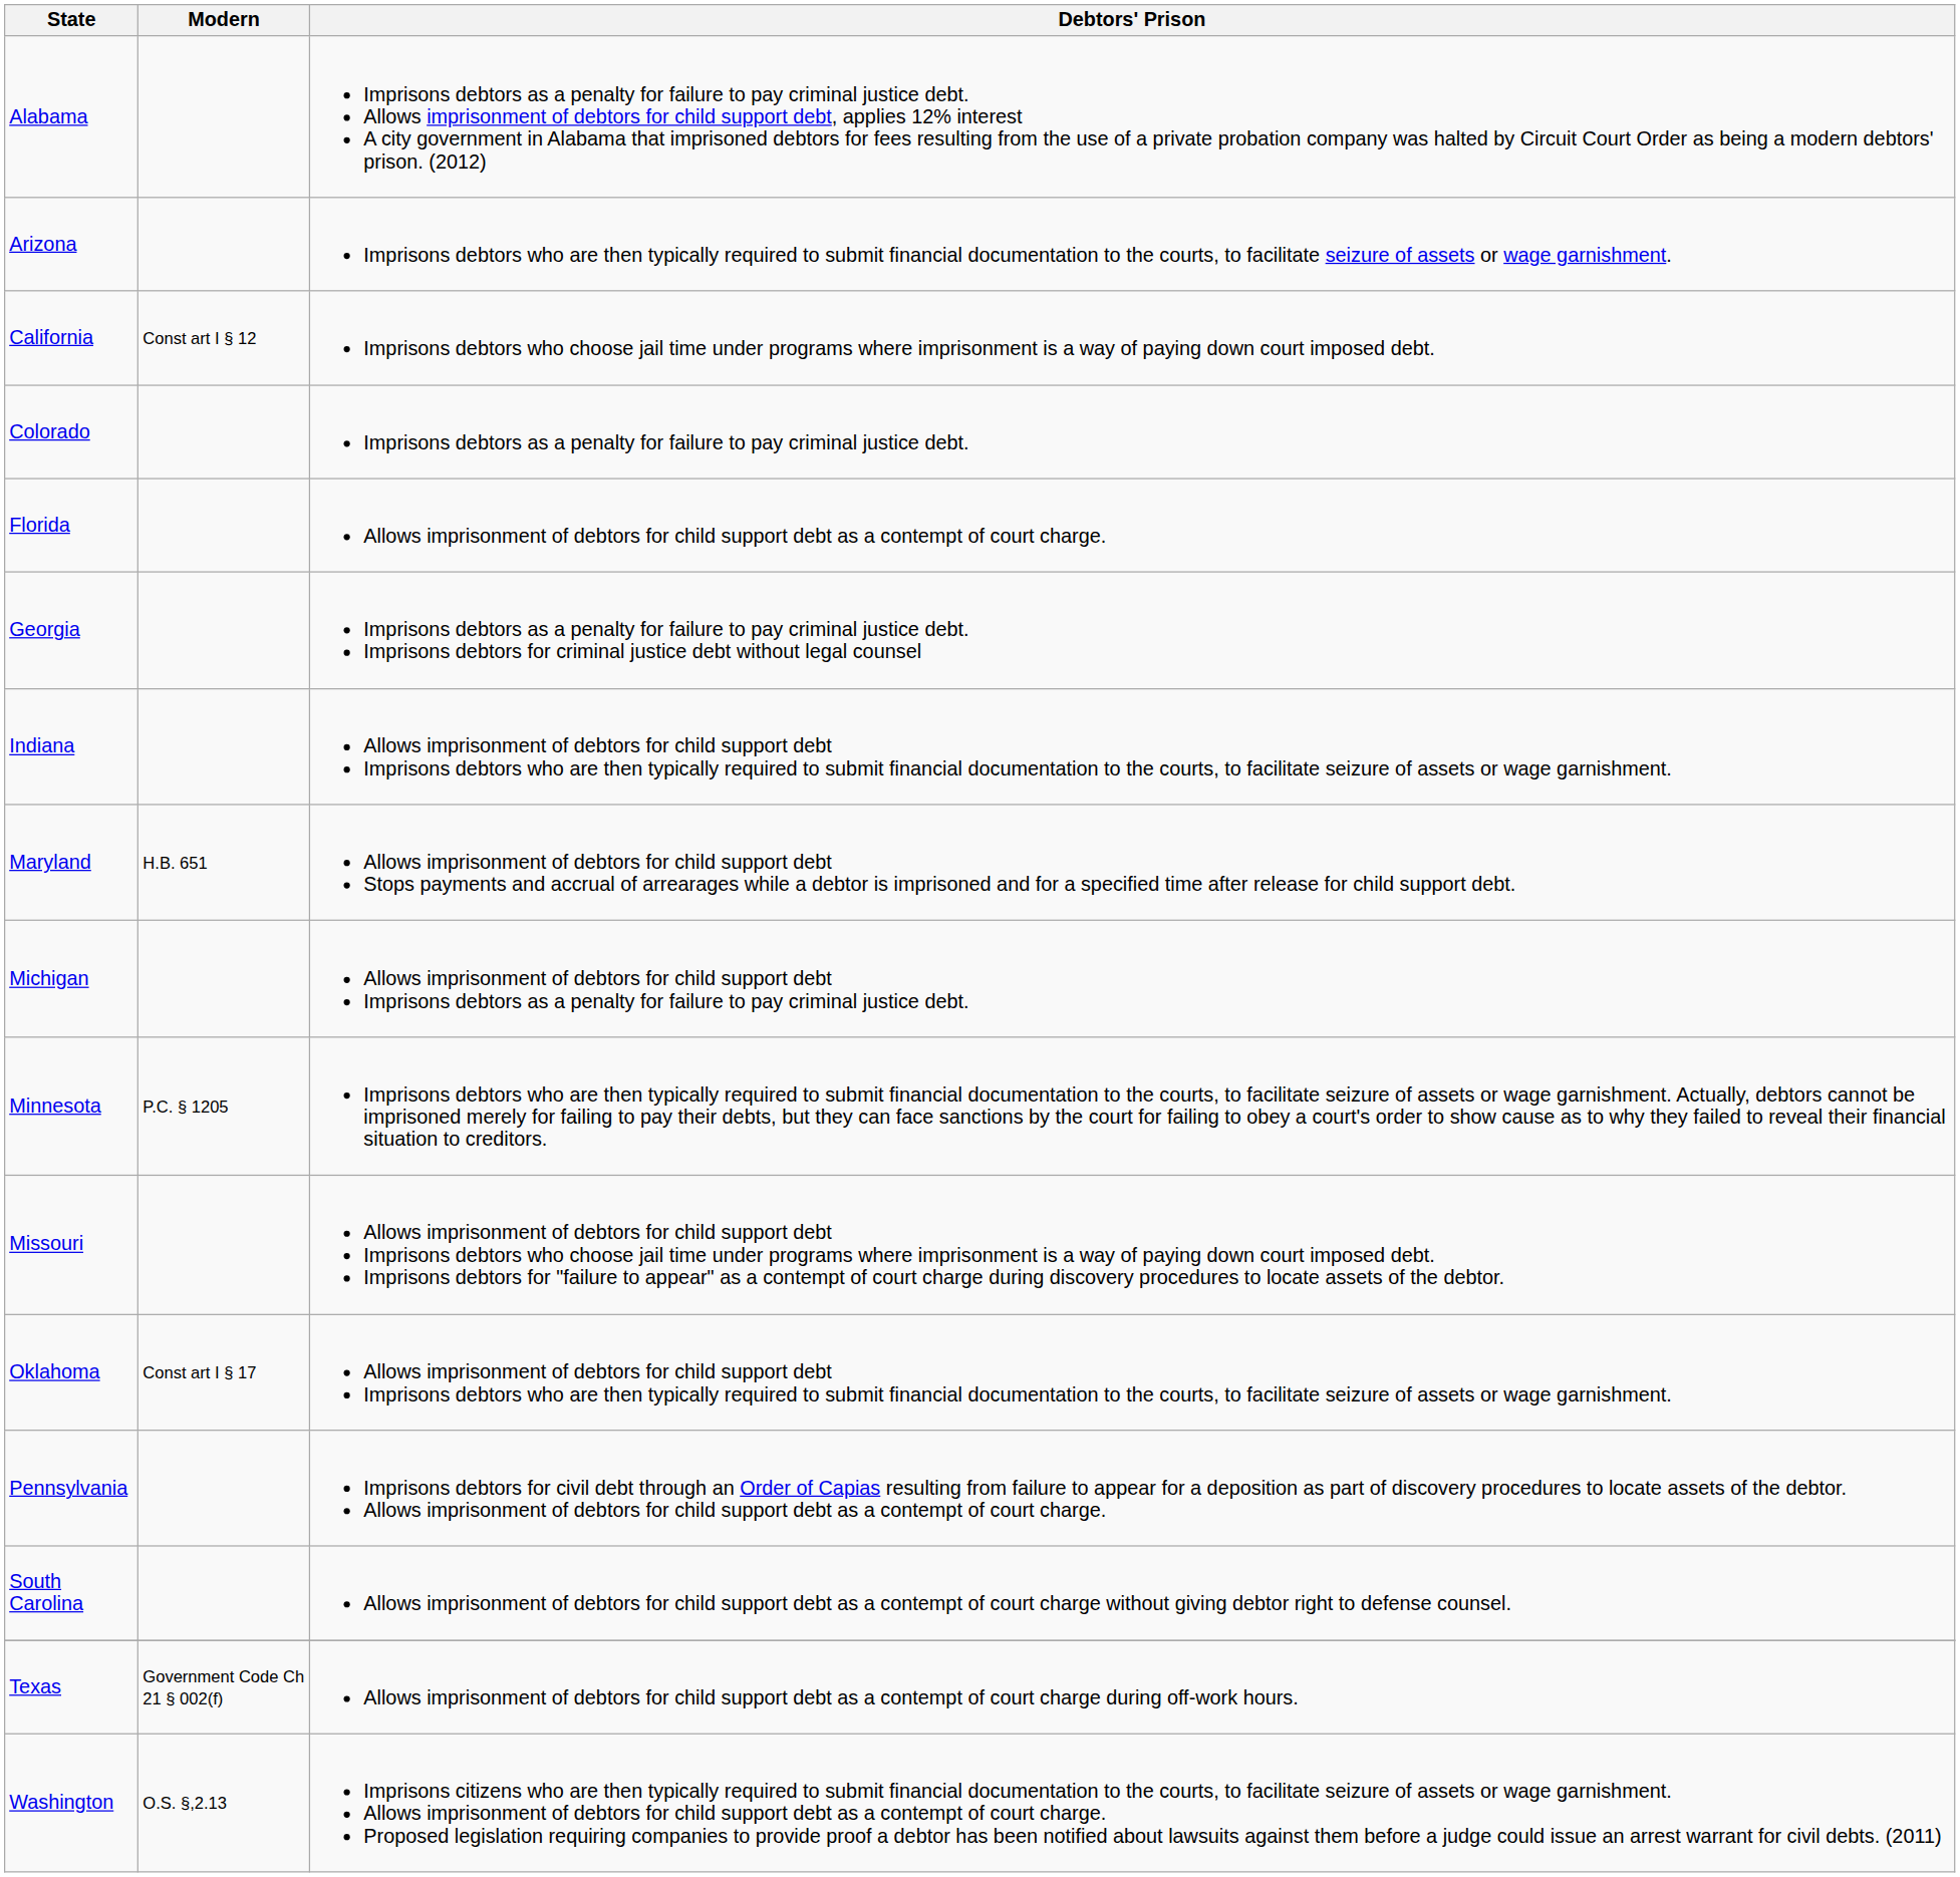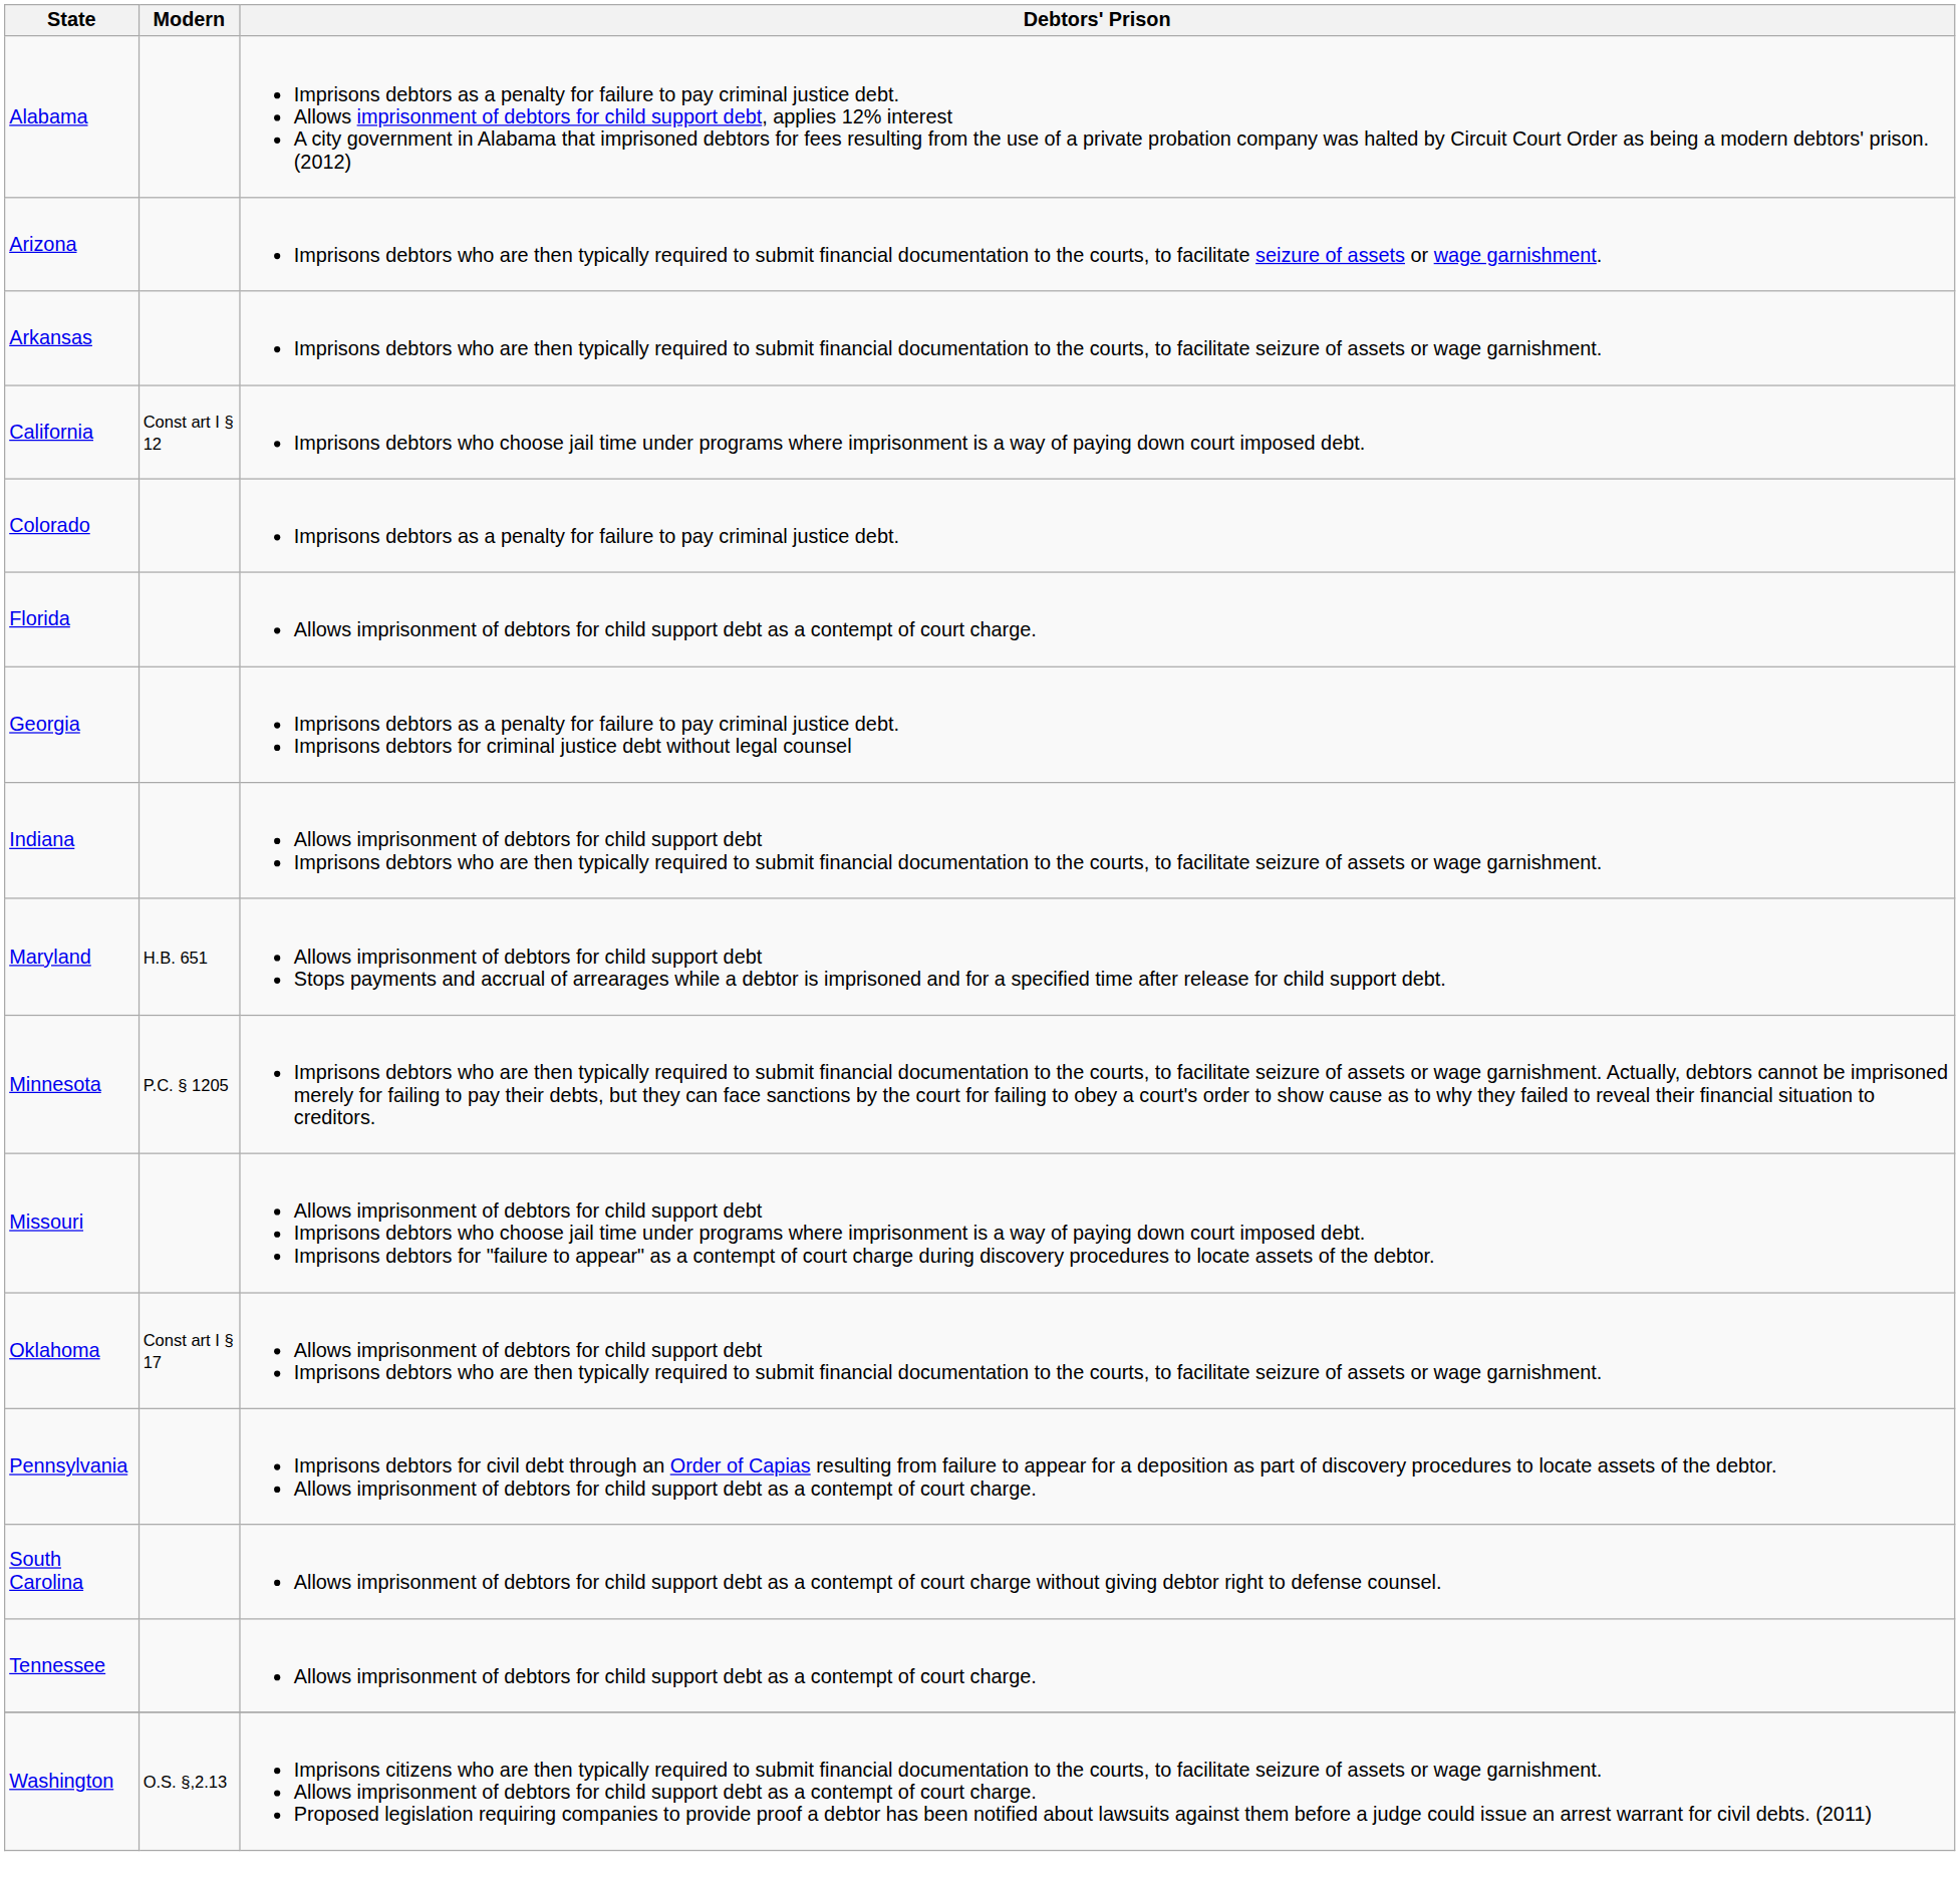 <table class="wikitable">
 <tr>
 <th>State</th>
 <th>Modern</th>
 <th>Debtors' Prison</th>
 </tr>
 <tr>
 <td><a href='#'>Alabama</a></td>
 <td></td>
 <td><br><ul><li>Imprisons debtors as a penalty for failure to pay criminal justice debt.</li><li>Allows <a href='#'>imprisonment of debtors for child support debt</a>, applies 12% interest</li><li>A city government in Alabama that imprisoned debtors for fees resulting from the use of a private probation company was halted by Circuit Court Order as being a modern debtors' prison. (2012)</li></ul></td>
 </tr>
 <tr>
 <td><a href='#'>Arizona</a></td>
 <td></td>
 <td><br><ul><li>Imprisons debtors who are then typically required to submit financial documentation to the courts, to facilitate <a href='#'>seizure of assets</a> or <a href='#'>wage garnishment</a>.</li></ul></td>
+</tr>
+<tr>
+<td><a href='#'>Arkansas</a></td>
+<td></td>
+<td><br><ul><li>Imprisons debtors who are then typically required to submit financial documentation to the courts, to facilitate seizure of assets or wage garnishment.</li></ul></td>
 </tr>
 <tr>
 <td><a href='#'>California</a></td>
 <td><small>Const art I § 12</small></td>
 <td><br><ul><li>Imprisons debtors who choose jail time under programs where imprisonment is a way of paying down court imposed debt.</li></ul></td>
 </tr>
 <tr>
 <td><a href='#'>Colorado</a></td>
 <td></td>
 <td><br><ul><li>Imprisons debtors as a penalty for failure to pay criminal justice debt.</li></ul></td>
 </tr>
 <tr>
 <td><a href='#'>Florida</a></td>
 <td></td>
 <td><br><ul><li>Allows imprisonment of debtors for child support debt as a contempt of court charge.</li></ul></td>
 </tr>
 <tr>
 <td><a href='#'>Georgia</a></td>
 <td></td>
 <td><br><ul><li>Imprisons debtors as a penalty for failure to pay criminal justice debt.</li><li>Imprisons debtors for criminal justice debt without legal counsel</li></ul></td>
 </tr>
 <tr>
 <td><a href='#'>Indiana</a></td>
 <td></td>
 <td><br><ul><li>Allows imprisonment of debtors for child support debt</li><li>Imprisons debtors who are then typically required to submit financial documentation to the courts, to facilitate seizure of assets or wage garnishment.</li></ul></td>
 </tr>
 <tr>
 <td><a href='#'>Maryland</a></td>
 <td><small>H.B. 651</small></td>
 <td><br><ul><li>Allows imprisonment of debtors for child support debt</li><li>Stops payments and accrual of arrearages while a debtor is imprisoned and for a specified time after release for child support debt.</li></ul></td>
 </tr>
 <tr>
-<td><a href='#'>Michigan</a></td>
-<td></td>
-<td><br><ul><li>Allows imprisonment of debtors for child support debt</li><li>Imprisons debtors as a penalty for failure to pay criminal justice debt.</li></ul></td>
-</tr>
-<tr>
 <td><a href='#'>Minnesota</a></td>
 <td><small>P.C. § 1205</small></td>
 <td><br><ul><li>Imprisons debtors who are then typically required to submit financial documentation to the courts, to facilitate seizure of assets or wage garnishment. Actually, debtors cannot be imprisoned merely for failing to pay their debts, but they can face sanctions by the court for failing to obey a court's order to show cause as to why they failed to reveal their financial situation to creditors.</li></ul></td>
 </tr>
 <tr A debtors' prison is a prison for people who are unable to pay debt. Through the mid 19th century, debtors' prisons (usually similar in form to locked workhouses) were a common way to deal with unpaid debt in Western Europe.[1] Destitute persons unable to pay a court-ordered judgment would be sentenced to these prisons until they had worked off their debt via labor or secured outside funds to pay the balance; the product of their labor went towards both the costs of their incarceration and their accrued debt. Increasing access and lenience throughout the history of bankruptcy law have made prison terms for unaggravated indigence illegal over most of the world.>
 <td><a href='#'>Missouri</a></td>
 <td></td>
 <td><br><ul><li>Allows imprisonment of debtors for child support debt</li><li>Imprisons debtors who choose jail time under programs where imprisonment is a way of paying down court imposed debt.</li><li>Imprisons debtors for "failure to appear" as a contempt of court charge during discovery procedures to locate assets of the debtor.</li></ul></td>
 </tr>
 <tr>
 <td><a href='#'>Oklahoma</a></td>
 <td><small>Const art I § 17</small></td>
 <td><br><ul><li>Allows imprisonment of debtors for child support debt</li><li>Imprisons debtors who are then typically required to submit financial documentation to the courts, to facilitate seizure of assets or wage garnishment.</li></ul></td>
 </tr>
 <tr>
 <td><a href='#'>Pennsylvania</a></td>
 <td></td>
 <td><br><ul><li>Imprisons debtors for civil debt through an <a href='#'>Order of Capias</a> resulting from failure to appear for a deposition as part of discovery procedures to locate assets of the debtor.</li><li>Allows imprisonment of debtors for child support debt as a contempt of court charge.</li></ul></td>
 </tr>
 <tr>
 <td><a href='#'>South Carolina</a></td>
 <td></td>
 <td><br><ul><li>Allows imprisonment of debtors for child support debt as a contempt of court charge without giving debtor right to defense counsel.</li></ul></td>
 </tr>
 <tr>
+<td><a href='#'>Tennessee</a></td>
+<td></td>
+<td><br><ul><li>Allows imprisonment of debtors for child support debt as a contempt of court charge.</li></ul></td>
 </tr>
 <tr>
-<td><a href='#'>Texas</a></td>
-<td><small>Government Code Ch 21 § 002(f)</small></td>
-<td><br><ul><li>Allows imprisonment of debtors for child support debt as a contempt of court charge during off-work hours.</li></ul></td>
 </tr>
 <tr>
 <td><a href='#'>Washington</a></td>
 <td><small>O.S. §,2.13 </small></td>
 <td><br><ul><li>Imprisons citizens who are then typically required to submit financial documentation to the courts, to facilitate seizure of assets or wage garnishment.</li><li>Allows imprisonment of debtors for child support debt as a contempt of court charge.</li><li>Proposed legislation requiring companies to provide proof a debtor has been notified about lawsuits against them before a judge could issue an arrest warrant for civil debts. (2011)</li></ul></td>
 </tr>
 </table>
